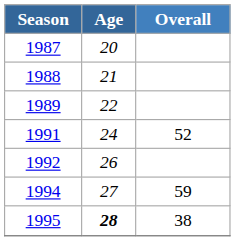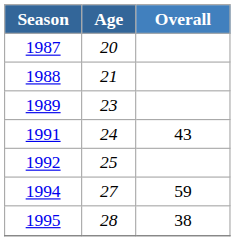 <table class="wikitable" style="font-size:95%; text-align:center; border:grey solid 1px; border-collapse:collapse; background:#ffffff;">
 <tr>
 <th style="background-color:#369; color:white; width:60px;"> Season </th>
 <th style="background-color:#369; color:white; width:40px;"> Age </th>
 <th style="background-color:#4180be; color:white; width:75px;">Overall</th>
 </tr>
 <tr>
 <td><a href='#'>1987</a></td>
 <td><em>20</em></td>
 <td></td>
 </tr>
 <tr>
 <td><a href='#'>1988</a></td>
 <td><em>21</em></td>
 <td></td>
 </tr>
 <tr>
 <td><a href='#'>1989</a></td>
-<td><em>22</em></td>
+<td><em>23</em></td>
 <td></td>
 </tr>
 <tr>
 <td><a href='#'>1991</a></td>
 <td><em>24</em></td>
-<td>52</td>
+<td>43</td>
 </tr>
 <tr>
 <td><a href='#'>1992</a></td>
-<td><em>26</em></td>
+<td><em>25</em></td>
 <td></td>
 </tr>
 <tr>
 <td><a href='#'>1994</a></td>
 <td><em>27</em></td>
 <td>59</td>
 </tr>
 <tr>
 <td><a href='#'>1995</a></td>
-<td><strong><em>28</em></strong></td>
+<td><em>28</em></td>
 <td>38</td>
 </tr>
 <tr>
 </tr>
 </table>
